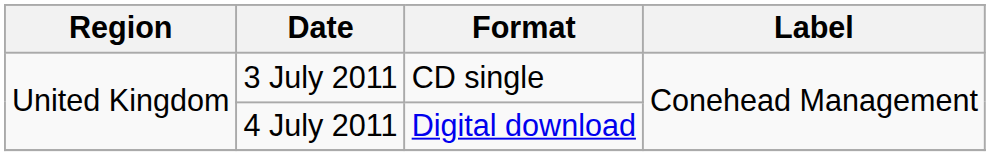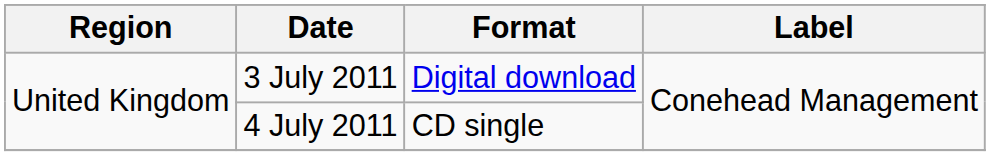 <table class="wikitable">
 <tr>
 <th>Region</th>
 <th>Date</th>
 <th>Format</th>
 <th>Label</th>
 </tr>
 <tr>
 <td rowspan=2>United Kingdom</td>
 <td>3 July 2011</td>
-<td>CD single</td>
+<td><a href='#'>Digital download</a></td>
 <td rowspan=2>Conehead Management</td>
 </tr>
 <tr>
 <td>4 July 2011</td>
-<td><a href='#'>Digital download</a></td>
+<td>CD single</td>
 </tr>
 <tr>
 </tr>
 </table>
